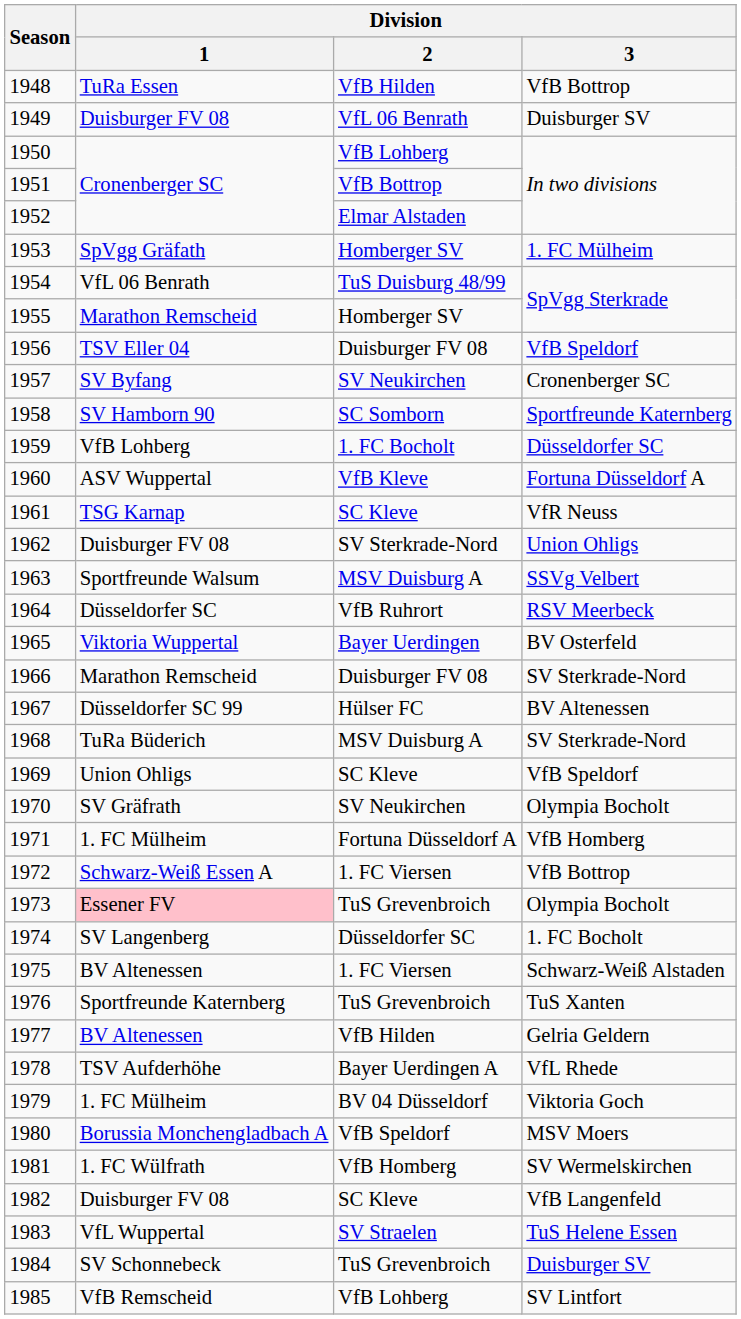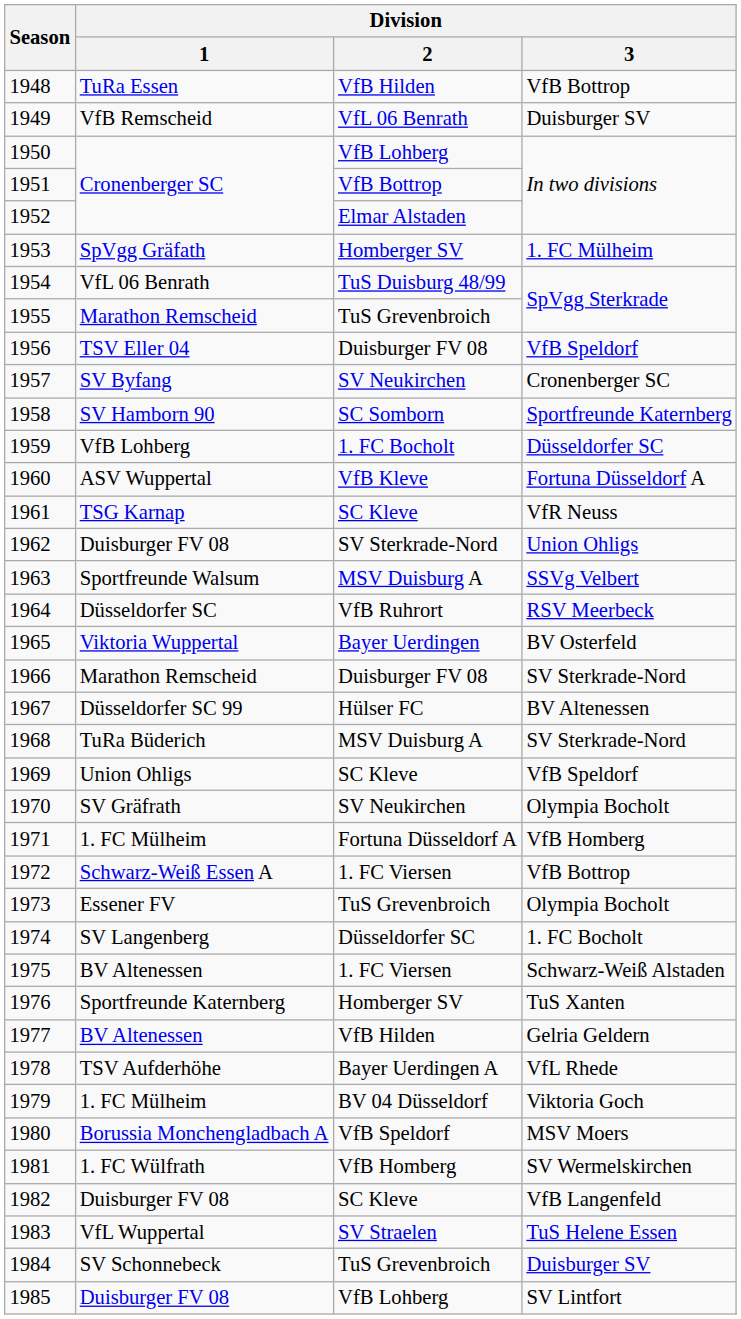 <table class="wikitable">
 <tr>
 <th rowspan="2">Season</th>
 <th colspan="3">Division</th>
 </tr>
 <tr>
 <th>1</th>
 <th>2</th>
 <th>3</th>
 </tr>
 <tr>
 <td>1948</td>
 <td><a href='#'>TuRa Essen</a></td>
 <td><a href='#'>VfB Hilden</a></td>
 <td>VfB Bottrop</td>
 </tr>
 <tr>
 <td>1949</td>
-<td><a href='#'>Duisburger FV 08</a></td>
+<td>VfB Remscheid</td>
 <td><a href='#'>VfL 06 Benrath</a></td>
 <td>Duisburger SV</td>
 </tr>
 <tr>
 <td>1950</td>
 <td rowspan=3><a href='#'>Cronenberger SC</a></td>
 <td><a href='#'>VfB Lohberg</a></td>
 <td rowspan=3><em>In two divisions</em></td>
 </tr>
 <tr>
 <td>1951</td>
 <td><a href='#'>VfB Bottrop</a></td>
 </tr>
 <tr>
 <td>1952</td>
 <td><a href='#'>Elmar Alstaden</a></td>
 </tr>
 <tr>
 <td>1953</td>
 <td><a href='#'>SpVgg Gräfath</a></td>
 <td><a href='#'>Homberger SV</a></td>
 <td><a href='#'>1. FC Mülheim</a></td>
 </tr>
 <tr>
 <td>1954</td>
 <td>VfL 06 Benrath</td>
 <td><a href='#'>TuS Duisburg 48/99</a></td>
 <td rowspan=2><a href='#'>SpVgg Sterkrade</a></td>
 </tr>
 <tr>
 <td>1955</td>
 <td><a href='#'>Marathon Remscheid</a></td>
-<td>Homberger SV</td>
+<td>TuS Grevenbroich</td>
 </tr>
 <tr>
 <td>1956</td>
 <td><a href='#'>TSV Eller 04</a></td>
 <td>Duisburger FV 08</td>
 <td><a href='#'>VfB Speldorf</a></td>
 </tr>
 <tr>
 <td>1957</td>
 <td><a href='#'>SV Byfang</a></td>
 <td><a href='#'>SV Neukirchen</a></td>
 <td>Cronenberger SC</td>
 </tr>
 <tr>
 <td>1958</td>
 <td><a href='#'>SV Hamborn 90</a></td>
 <td><a href='#'>SC Somborn</a></td>
 <td><a href='#'>Sportfreunde Katernberg</a></td>
 </tr>
 <tr>
 <td>1959</td>
 <td>VfB Lohberg</td>
 <td><a href='#'>1. FC Bocholt</a></td>
 <td><a href='#'>Düsseldorfer SC</a></td>
 </tr>
 <tr>
 <td>1960</td>
 <td>ASV Wuppertal</td>
 <td><a href='#'>VfB Kleve</a></td>
 <td><a href='#'>Fortuna Düsseldorf</a> A</td>
 </tr>
 <tr>
 <td>1961</td>
 <td><a href='#'>TSG Karnap</a></td>
 <td><a href='#'>SC Kleve</a></td>
 <td>VfR Neuss</td>
 </tr>
 <tr>
 <td>1962</td>
 <td>Duisburger FV 08</td>
 <td>SV Sterkrade-Nord</td>
 <td><a href='#'>Union Ohligs</a></td>
 </tr>
 <tr>
 <td>1963</td>
 <td>Sportfreunde Walsum</td>
 <td><a href='#'>MSV Duisburg</a> A</td>
 <td><a href='#'>SSVg Velbert</a></td>
 </tr>
 <tr>
 <td>1964</td>
 <td>Düsseldorfer SC</td>
 <td>VfB Ruhrort</td>
 <td><a href='#'>RSV Meerbeck</a></td>
 </tr>
 <tr>
 <td>1965</td>
 <td><a href='#'>Viktoria Wuppertal</a></td>
 <td><a href='#'>Bayer Uerdingen</a></td>
 <td>BV Osterfeld</td>
 </tr>
 <tr>
 <td>1966</td>
 <td>Marathon Remscheid</td>
 <td>Duisburger FV 08</td>
 <td>SV Sterkrade-Nord</td>
 </tr>
 <tr>
 <td>1967</td>
 <td>Düsseldorfer SC 99</td>
 <td>Hülser FC</td>
 <td>BV Altenessen</td>
 </tr>
 <tr>
 <td>1968</td>
 <td>TuRa Büderich</td>
 <td>MSV Duisburg A</td>
 <td>SV Sterkrade-Nord</td>
 </tr>
 <tr>
 <td>1969</td>
 <td>Union Ohligs</td>
 <td>SC Kleve</td>
 <td>VfB Speldorf</td>
 </tr>
 <tr>
 <td>1970</td>
 <td>SV Gräfrath</td>
 <td>SV Neukirchen</td>
 <td>Olympia Bocholt</td>
 </tr>
 <tr>
 <td>1971</td>
 <td>1. FC Mülheim</td>
 <td>Fortuna Düsseldorf A</td>
 <td>VfB Homberg</td>
 </tr>
 <tr>
 <td>1972</td>
 <td><a href='#'>Schwarz-Weiß Essen</a> A</td>
 <td>1. FC Viersen</td>
 <td>VfB Bottrop</td>
 </tr>
 <tr>
 <td>1973</td>
-<td style="background: pink;">Essener FV</td>
+<td>Essener FV</td>
 <td>TuS Grevenbroich</td>
 <td>Olympia Bocholt</td>
 </tr>
 <tr>
 <td>1974</td>
 <td>SV Langenberg</td>
 <td>Düsseldorfer SC</td>
 <td>1. FC Bocholt</td>
 </tr>
 <tr>
 <td>1975</td>
 <td>BV Altenessen</td>
 <td>1. FC Viersen</td>
 <td>Schwarz-Weiß Alstaden</td>
 </tr>
 <tr>
 <td>1976</td>
 <td>Sportfreunde Katernberg</td>
-<td>TuS Grevenbroich</td>
+<td>Homberger SV</td>
 <td>TuS Xanten</td>
 </tr>
 <tr>
 <td>1977</td>
 <td><a href='#'>BV Altenessen</a></td>
 <td>VfB Hilden</td>
 <td>Gelria Geldern</td>
 </tr>
 <tr>
 <td>1978</td>
 <td>TSV Aufderhöhe</td>
 <td>Bayer Uerdingen A</td>
 <td>VfL Rhede</td>
 </tr>
 <tr>
 <td>1979</td>
 <td>1. FC Mülheim</td>
 <td>BV 04 Düsseldorf</td>
 <td>Viktoria Goch</td>
 </tr>
 <tr>
 <td>1980</td>
 <td><a href='#'>Borussia Monchengladbach A</a></td>
 <td>VfB Speldorf</td>
 <td>MSV Moers</td>
 </tr>
 <tr>
 <td>1981</td>
 <td>1. FC Wülfrath</td>
 <td>VfB Homberg</td>
 <td>SV Wermelskirchen</td>
 </tr>
 <tr>
 <td>1982</td>
 <td>Duisburger FV 08</td>
 <td>SC Kleve</td>
 <td>VfB Langenfeld</td>
 </tr>
 <tr>
 <td>1983</td>
 <td>VfL Wuppertal</td>
 <td><a href='#'>SV Straelen</a></td>
 <td><a href='#'>TuS Helene Essen</a></td>
 </tr>
 <tr>
 <td>1984</td>
 <td>SV Schonnebeck</td>
 <td>TuS Grevenbroich</td>
 <td><a href='#'>Duisburger SV</a></td>
 </tr>
 <tr>
 <td>1985</td>
-<td>VfB Remscheid</td>
+<td><a href='#'>Duisburger FV 08</a></td>
 <td>VfB Lohberg</td>
 <td>SV Lintfort</td>
 </tr>
 </table>
